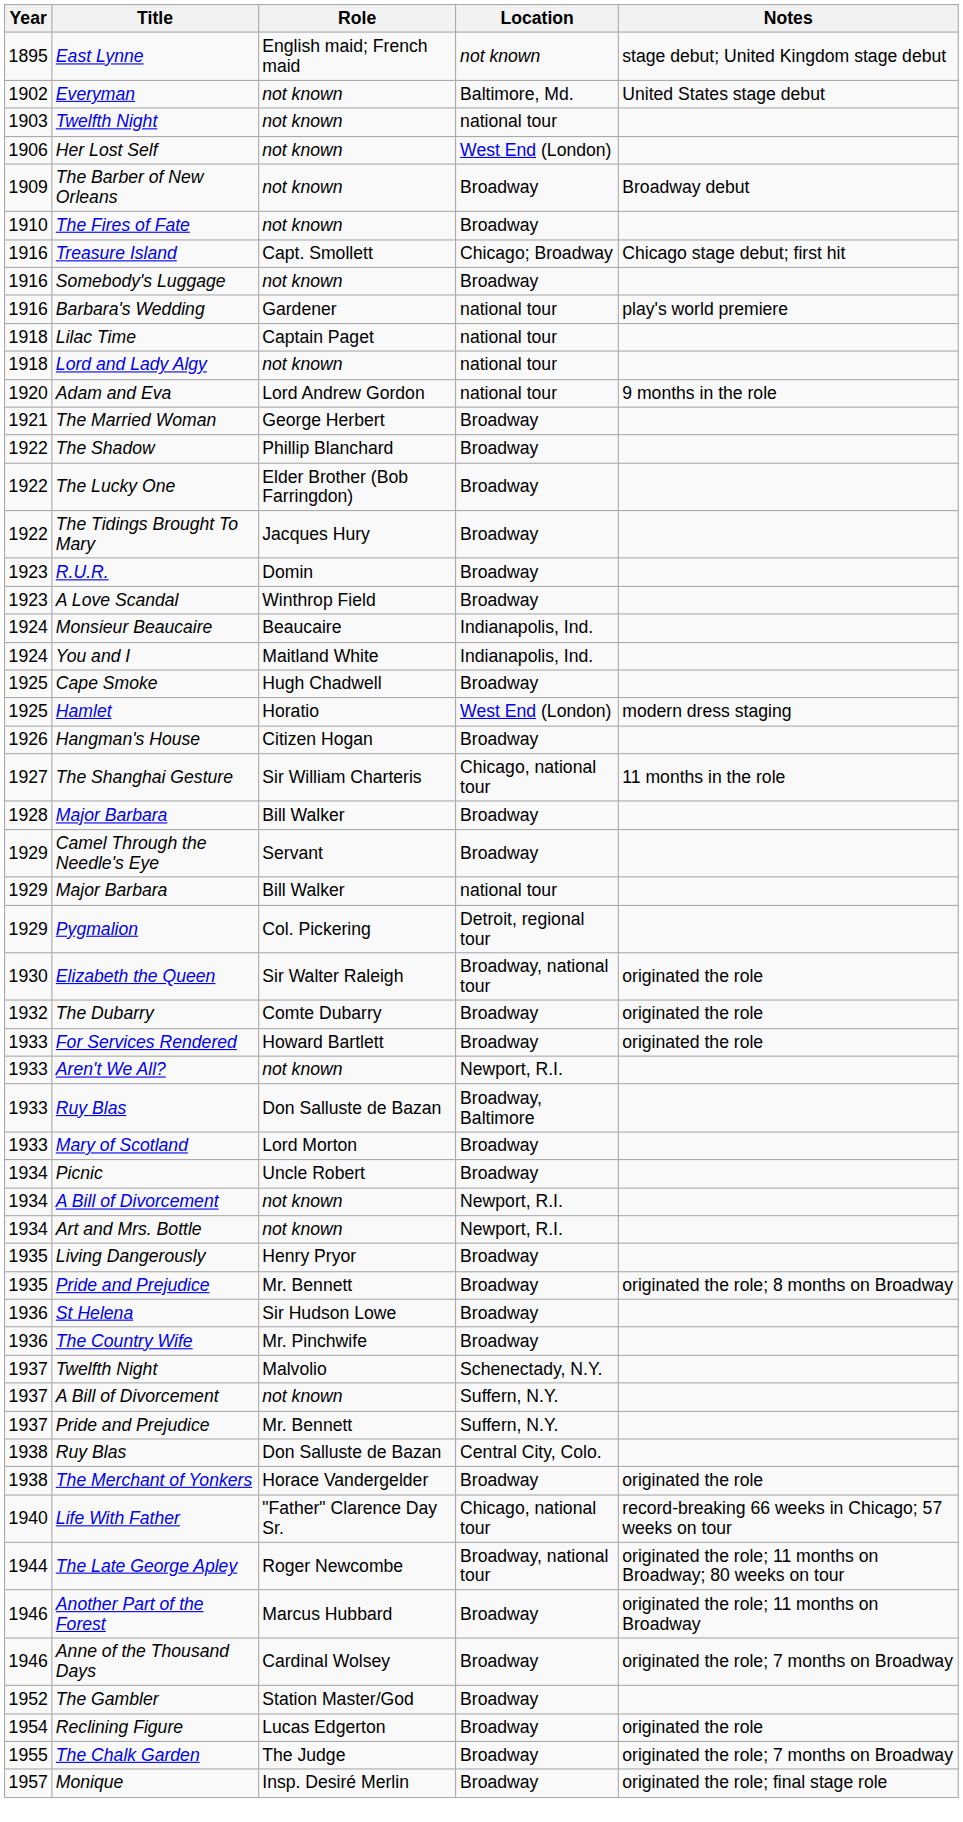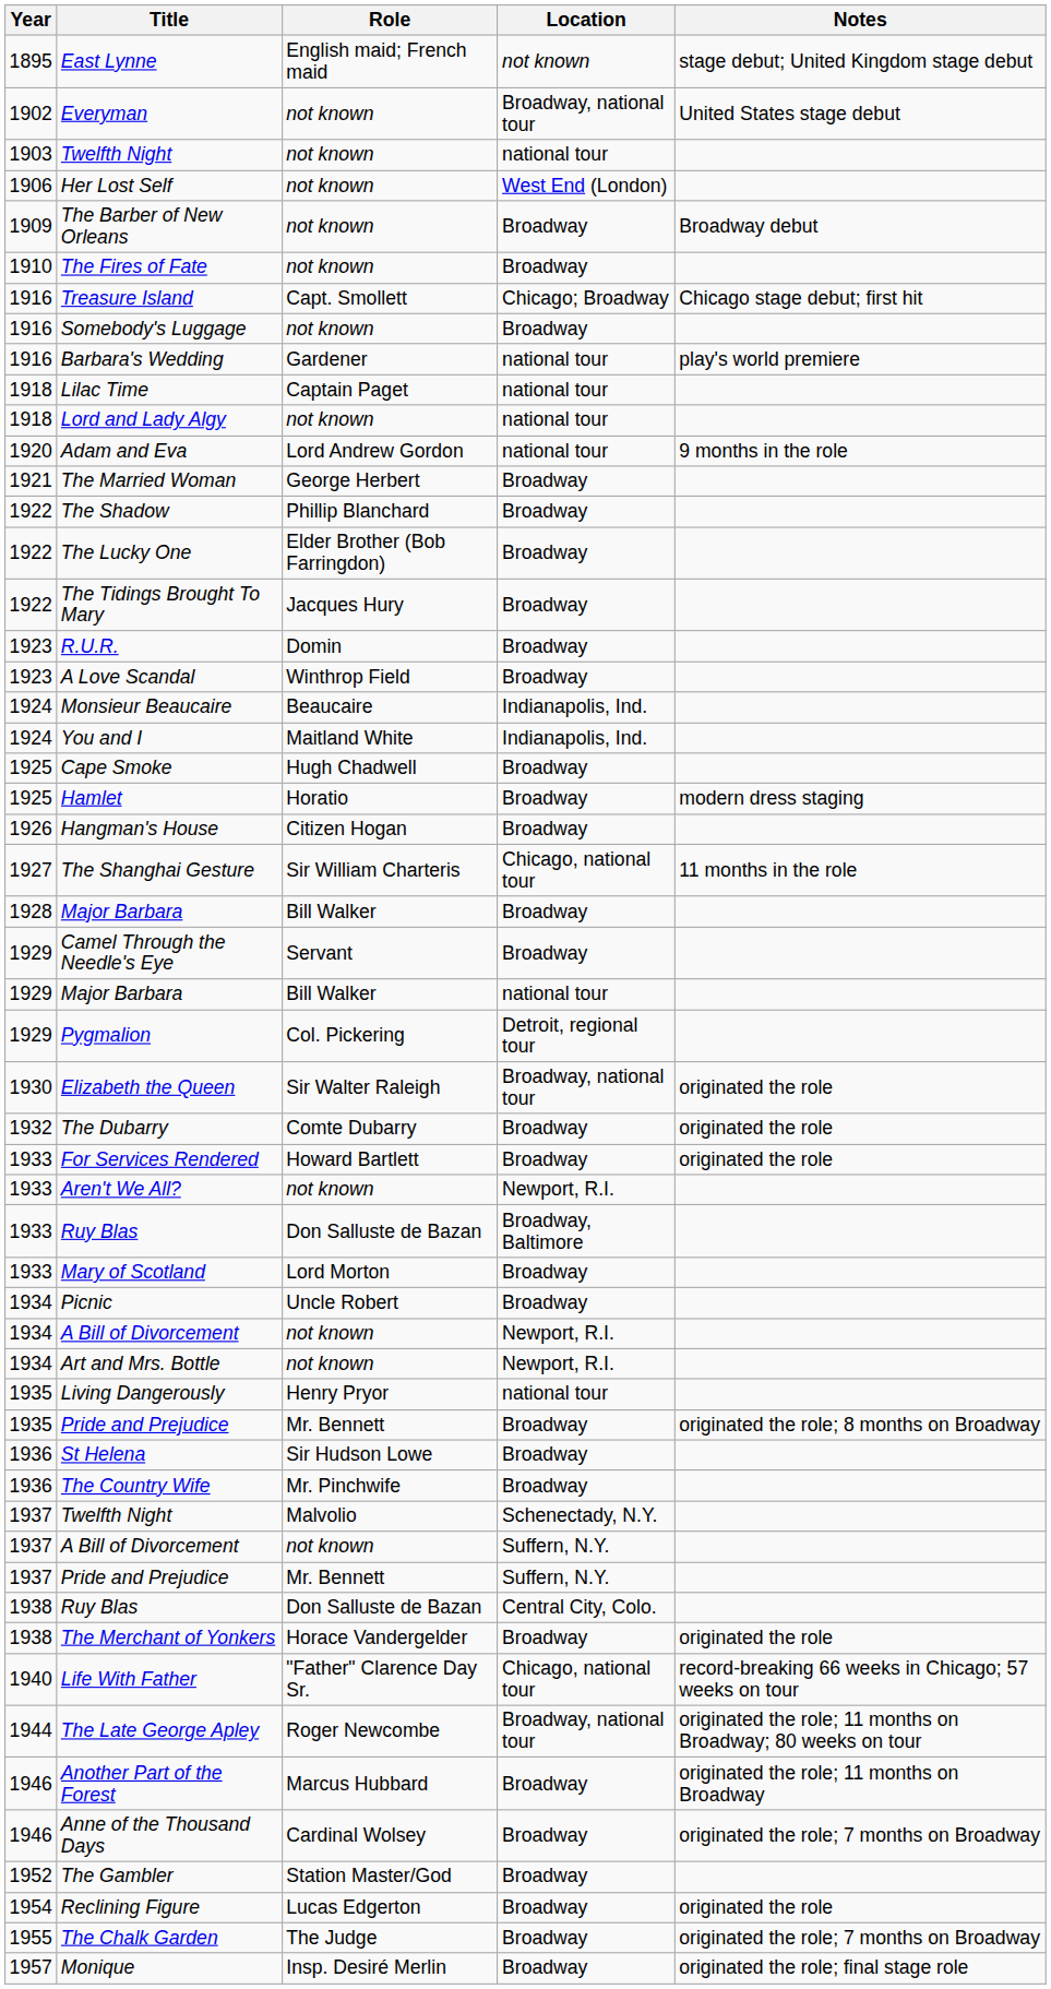 <table class="wikitable">
 <tr>
 <th>Year</th>
 <th>Title</th>
 <th>Role</th>
 <th>Location</th>
 <th>Notes</th>
 </tr>
 <tr>
 <td>1895</td>
 <td><em><a href='#'>East Lynne</a></em></td>
 <td>English maid; French maid</td>
 <td><em>not known</em></td>
 <td>stage debut; United Kingdom stage debut</td>
 </tr>
 <tr>
 <td>1902</td>
 <td><em><a href='#'>Everyman</a></em></td>
 <td><em>not known</em></td>
-<td>Baltimore, Md.</td>
+<td>Broadway, national tour</td>
 <td>United States stage debut</td>
 </tr>
 <tr>
 <td>1903</td>
 <td><em><a href='#'>Twelfth Night</a></em></td>
 <td><em>not known</em></td>
 <td>national tour</td>
 <td></td>
 </tr>
 <tr>
 <td>1906</td>
 <td><em>Her Lost Self</em></td>
 <td><em>not known</em></td>
 <td><a href='#'>West End</a> (London)</td>
 <td></td>
 </tr>
 <tr>
 <td>1909</td>
 <td><em>The Barber of New Orleans</em></td>
 <td><em>not known</em></td>
 <td>Broadway</td>
 <td>Broadway debut</td>
 </tr>
 <tr>
 <td>1910</td>
 <td><em><a href='#'>The Fires of Fate</a></em></td>
 <td><em>not known</em></td>
 <td>Broadway</td>
 <td></td>
 </tr>
 <tr>
 <td>1916</td>
 <td><em><a href='#'>Treasure Island</a></em></td>
 <td>Capt. Smollett</td>
 <td>Chicago; Broadway</td>
 <td>Chicago stage debut; first hit</td>
 </tr>
 <tr>
 <td>1916</td>
 <td><em>Somebody's Luggage</em></td>
 <td><em>not known</em></td>
 <td>Broadway</td>
 <td></td>
 </tr>
 <tr>
 <td>1916</td>
 <td><em>Barbara's Wedding</em></td>
 <td>Gardener</td>
 <td>national tour</td>
 <td>play's world premiere</td>
 </tr>
 <tr>
 <td>1918</td>
 <td><em>Lilac Time</em></td>
 <td>Captain Paget</td>
 <td>national tour</td>
 <td></td>
 </tr>
 <tr>
 <td>1918</td>
 <td><em><a href='#'>Lord and Lady Algy</a></em></td>
 <td><em>not known</em></td>
 <td>national tour</td>
 <td></td>
 </tr>
 <tr>
 <td>1920</td>
 <td><em>Adam and Eva</em></td>
 <td>Lord Andrew Gordon</td>
 <td>national tour</td>
 <td>9 months in the role</td>
 </tr>
 <tr>
 <td>1921</td>
 <td><em>The Married Woman</em></td>
 <td>George Herbert</td>
 <td>Broadway</td>
 <td></td>
 </tr>
 <tr>
 <td>1922</td>
 <td><em>The Shadow</em></td>
 <td>Phillip Blanchard</td>
 <td>Broadway</td>
 <td></td>
 </tr>
 <tr>
 <td>1922</td>
 <td><em>The Lucky One</em></td>
 <td>Elder Brother (Bob Farringdon)</td>
 <td>Broadway</td>
 <td></td>
 </tr>
 <tr>
 <td>1922</td>
 <td><em>The Tidings Brought To Mary</em></td>
 <td>Jacques Hury</td>
 <td>Broadway</td>
 <td></td>
 </tr>
 <tr>
 <td>1923</td>
 <td><em><a href='#'>R.U.R.</a></em></td>
 <td>Domin</td>
 <td>Broadway</td>
 <td></td>
 </tr>
 <tr>
 <td>1923</td>
 <td><em>A Love Scandal</em></td>
 <td>Winthrop Field</td>
 <td>Broadway</td>
 <td></td>
 </tr>
 <tr>
 <td>1924</td>
 <td><em>Monsieur Beaucaire</em></td>
 <td>Beaucaire</td>
 <td>Indianapolis, Ind.</td>
 <td></td>
 </tr>
 <tr>
 <td>1924</td>
 <td><em>You and I</em></td>
 <td>Maitland White</td>
 <td>Indianapolis, Ind.</td>
 <td></td>
 </tr>
 <tr>
 <td>1925</td>
 <td><em>Cape Smoke</em></td>
 <td>Hugh Chadwell</td>
 <td>Broadway</td>
 <td></td>
 </tr>
 <tr>
 <td>1925</td>
 <td><em><a href='#'>Hamlet</a></em></td>
 <td>Horatio</td>
-<td><a href='#'>West End</a> (London)</td>
+<td>Broadway</td>
 <td>modern dress staging</td>
 </tr>
 <tr>
 <td>1926</td>
 <td><em>Hangman's House</em></td>
 <td>Citizen Hogan</td>
 <td>Broadway</td>
 <td></td>
 </tr>
 <tr>
 <td>1927</td>
 <td><em>The Shanghai Gesture</em></td>
 <td>Sir William Charteris</td>
 <td>Chicago, national tour</td>
 <td>11 months in the role</td>
 </tr>
 <tr>
 <td>1928</td>
 <td><em><a href='#'>Major Barbara</a></em></td>
 <td>Bill Walker</td>
 <td>Broadway</td>
 <td></td>
 </tr>
 <tr>
 <td>1929</td>
 <td><em>Camel Through the Needle's Eye</em></td>
 <td>Servant</td>
 <td>Broadway</td>
 <td></td>
 </tr>
 <tr>
 <td>1929</td>
 <td><em>Major Barbara</em></td>
 <td>Bill Walker</td>
 <td>national tour</td>
 <td></td>
 </tr>
 <tr>
 <td>1929</td>
 <td><em><a href='#'>Pygmalion</a></em></td>
 <td>Col. Pickering</td>
 <td>Detroit, regional tour</td>
 <td></td>
 </tr>
 <tr>
 <td>1930</td>
 <td><em><a href='#'>Elizabeth the Queen</a></em></td>
 <td>Sir Walter Raleigh</td>
 <td>Broadway, national tour</td>
 <td>originated the role</td>
 </tr>
 <tr>
 <td>1932</td>
 <td><em>The Dubarry</em></td>
 <td>Comte Dubarry</td>
 <td>Broadway</td>
 <td>originated the role</td>
 </tr>
 <tr>
 <td>1933</td>
 <td><em><a href='#'>For Services Rendered</a></em></td>
 <td>Howard Bartlett</td>
 <td>Broadway</td>
 <td>originated the role</td>
 </tr>
 <tr>
 <td>1933</td>
 <td><em><a href='#'>Aren't We All?</a></em></td>
 <td><em>not known</em></td>
 <td>Newport, R.I.</td>
 <td></td>
 </tr>
 <tr>
 <td>1933</td>
 <td><em><a href='#'>Ruy Blas</a></em></td>
 <td>Don Salluste de Bazan</td>
 <td>Broadway, Baltimore</td>
 <td></td>
 </tr>
 <tr>
 <td>1933</td>
 <td><em><a href='#'>Mary of Scotland</a></em></td>
 <td>Lord Morton</td>
 <td>Broadway</td>
 <td></td>
 </tr>
 <tr>
 <td>1934</td>
 <td><em>Picnic</em></td>
 <td>Uncle Robert</td>
 <td>Broadway</td>
 <td></td>
 </tr>
 <tr>
 <td>1934</td>
 <td><em><a href='#'>A Bill of Divorcement</a></em></td>
 <td><em>not known</em></td>
 <td>Newport, R.I.</td>
 <td></td>
 </tr>
 <tr>
 <td>1934</td>
 <td><em>Art and Mrs. Bottle</em></td>
 <td><em>not known</em></td>
 <td>Newport, R.I.</td>
 <td></td>
 </tr>
 <tr>
 <td>1935</td>
 <td><em>Living Dangerously</em></td>
 <td>Henry Pryor</td>
-<td>Broadway</td>
+<td>national tour</td>
 <td></td>
 </tr>
 <tr>
 <td>1935</td>
 <td><em><a href='#'>Pride and Prejudice</a></em></td>
 <td>Mr. Bennett</td>
 <td>Broadway</td>
 <td>originated the role; 8 months on Broadway</td>
 </tr>
 <tr>
 <td>1936</td>
 <td><em><a href='#'>St Helena</a></em></td>
 <td>Sir Hudson Lowe</td>
 <td>Broadway</td>
 <td></td>
 </tr>
 <tr>
 <td>1936</td>
 <td><em><a href='#'>The Country Wife</a></em></td>
 <td>Mr. Pinchwife</td>
 <td>Broadway</td>
 <td></td>
 </tr>
 <tr>
 <td>1937</td>
 <td><em>Twelfth Night</em></td>
 <td>Malvolio</td>
 <td>Schenectady, N.Y.</td>
 <td></td>
 </tr>
 <tr>
 <td>1937</td>
 <td><em>A Bill of Divorcement</em></td>
 <td><em>not known</em></td>
 <td>Suffern, N.Y.</td>
 <td></td>
 </tr>
 <tr>
 <td>1937</td>
 <td><em>Pride and Prejudice</em></td>
 <td>Mr. Bennett</td>
 <td>Suffern, N.Y.</td>
 <td></td>
 </tr>
 <tr>
 <td>1938</td>
 <td><em>Ruy Blas</em></td>
 <td>Don Salluste de Bazan</td>
 <td>Central City, Colo.</td>
 <td></td>
 </tr>
 <tr>
 <td>1938</td>
 <td><em><a href='#'>The Merchant of Yonkers</a></em></td>
 <td>Horace Vandergelder</td>
 <td>Broadway</td>
 <td>originated the role</td>
 </tr>
 <tr>
 <td>1940</td>
 <td><em><a href='#'>Life With Father</a></em></td>
 <td>"Father" Clarence Day Sr.</td>
 <td>Chicago, national tour</td>
 <td>record-breaking 66 weeks in Chicago; 57 weeks on tour</td>
 </tr>
 <tr>
 <td>1944</td>
 <td><em><a href='#'>The Late George Apley</a></em></td>
 <td>Roger Newcombe</td>
 <td>Broadway, national tour</td>
 <td>originated the role; 11 months on Broadway; 80 weeks on tour</td>
 </tr>
 <tr>
 <td>1946</td>
 <td><em><a href='#'>Another Part of the Forest</a></em></td>
 <td>Marcus Hubbard</td>
 <td>Broadway</td>
 <td>originated the role; 11 months on Broadway</td>
 </tr>
 <tr>
 <td>1946</td>
 <td><em>Anne of the Thousand Days</em></td>
 <td>Cardinal Wolsey</td>
 <td>Broadway</td>
 <td>originated the role; 7 months on Broadway</td>
 </tr>
 <tr>
 <td>1952</td>
 <td><em>The Gambler</em></td>
 <td>Station Master/God</td>
 <td>Broadway</td>
 <td></td>
 </tr>
 <tr>
 <td>1954</td>
 <td><em>Reclining Figure</em></td>
 <td>Lucas Edgerton</td>
 <td>Broadway</td>
 <td>originated the role</td>
 </tr>
 <tr>
 <td>1955</td>
 <td><em><a href='#'>The Chalk Garden</a></em></td>
 <td>The Judge</td>
 <td>Broadway</td>
 <td>originated the role; 7 months on Broadway</td>
 </tr>
 <tr>
 <td>1957</td>
 <td><em>Monique</em></td>
 <td>Insp. Desiré Merlin</td>
 <td>Broadway</td>
 <td>originated the role; final stage role</td>
 </tr>
 </table>
